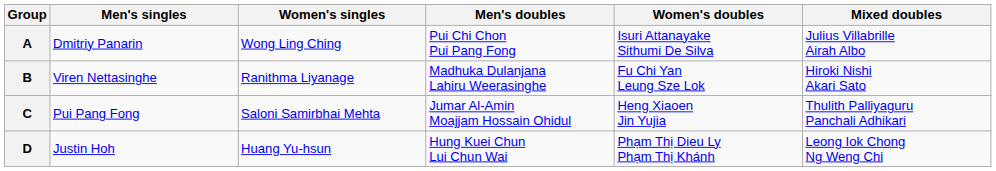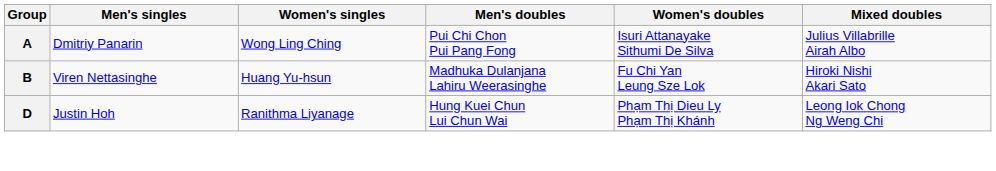 <table class="wikitable" style="font-size:90%">
 <tr>
 <th>Group</th>
 <th width="200">Men's singles</th>
 <th width="200">Women's singles</th>
 <th width="200">Men's doubles</th>
 <th width="200">Women's doubles</th>
 <th width="200">Mixed doubles</th>
 </tr>
 <tr>
 <th>A</th>
 <td> <a href='#'>Dmitriy Panarin</a></td>
 <td> <a href='#'>Wong Ling Ching</a></td>
 <td> <a href='#'>Pui Chi Chon</a><br> <a href='#'>Pui Pang Fong</a></td>
 <td> <a href='#'>Isuri Attanayake</a><br> <a href='#'>Sithumi De Silva</a></td>
 <td> <a href='#'>Julius Villabrille</a><br> <a href='#'>Airah Albo</a></td>
 </tr>
 <tr>
 <th>B</th>
 <td> <a href='#'>Viren Nettasinghe</a></td>
-<td> <a href='#'>Ranithma Liyanage</a></td>
+<td> <a href='#'>Huang Yu-hsun</a></td>
 <td> <a href='#'>Madhuka Dulanjana</a><br> <a href='#'>Lahiru Weerasinghe</a></td>
 <td> <a href='#'>Fu Chi Yan</a><br> <a href='#'>Leung Sze Lok</a></td>
 <td> <a href='#'>Hiroki Nishi</a><br> <a href='#'>Akari Sato</a></td>
 </tr>
 <tr>
-<th>C</th>
-<td> <a href='#'>Pui Pang Fong</a></td>
-<td> <a href='#'>Saloni Samirbhai Mehta</a></td>
-<td> <a href='#'>Jumar Al-Amin</a><br> <a href='#'>Moajjam Hossain Ohidul</a></td>
-<td> <a href='#'>Heng Xiaoen</a><br> <a href='#'>Jin Yujia</a></td>
-<td> <a href='#'>Thulith Palliyaguru</a><br> <a href='#'>Panchali Adhikari</a></td>
-</tr>
-<tr>
 <th>D</th>
 <td> <a href='#'>Justin Hoh</a></td>
-<td> <a href='#'>Huang Yu-hsun</a></td>
+<td> <a href='#'>Ranithma Liyanage</a></td>
 <td> <a href='#'>Hung Kuei Chun</a><br> <a href='#'>Lui Chun Wai</a></td>
 <td> <a href='#'>Phạm Thị Dieu Ly</a><br> <a href='#'>Phạm Thị Khánh</a></td>
 <td> <a href='#'>Leong Iok Chong</a><br> <a href='#'>Ng Weng Chi</a></td>
 </tr>
 </table>
